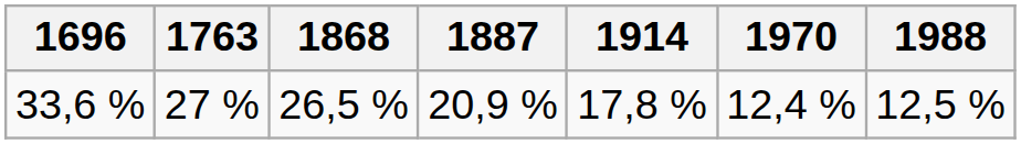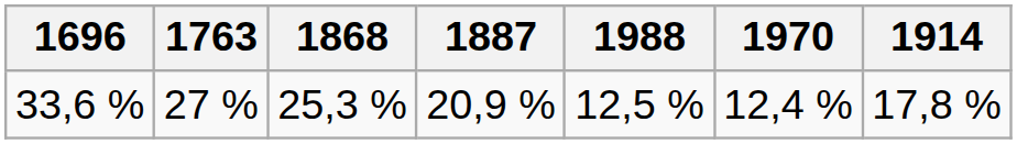 <table class="wikitable">
 <tr>
 <th><strong>1696</strong></th>
 <th><strong>1763</strong></th>
 <th><strong>1868</strong></th>
 <th><strong>1887</strong></th>
+<th><strong>1988</strong></th>
+<th><strong>1970</strong></th>
 <th><strong>1914</strong></th>
-<th><strong>1970</strong></th>
-<th><strong>1988</strong></th>
 </tr>
 <tr>
 <td>33,6 %</td>
 <td>27 %</td>
-<td>26,5 %</td>
+<td>25,3 %</td>
 <td>20,9 %</td>
+<td>12,5 %</td>
+<td>12,4 %</td>
 <td>17,8 %</td>
-<td>12,4 %</td>
-<td>12,5 %</td>
 </tr>
 </table>
